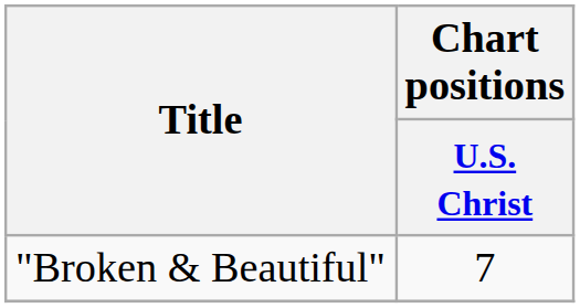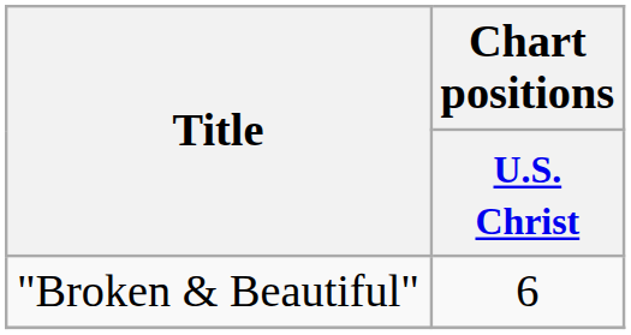 <table class="wikitable">
 <tr>
 <th rowspan="2">Title</th>
 <th colspan="1">Chart<br>positions</th>
 </tr>
 <tr>
 <th width="25"><small><a href='#'>U.S.<br>Christ</a></small></th>
 </tr>
 <tr>
 <td>"Broken & Beautiful"</td>
-<td align="center">7</td>
+<td align="center">6</td>
 </tr>
 <tr>
 </tr>
 </table>
